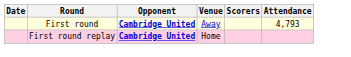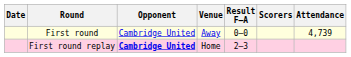 <table class="wikitable sortable" style="text-align: center;">
 <tr>
 <th>Date</th>
 <th>Round</th>
 <th>Opponent</th>
 <th>Venue</th>
+<th>Result<br>F–A</th>
 <th class=unsortable>Scorers</th>
 <th>Attendance</th>
 </tr>
 <tr bgcolor="#ffffdd">
 <td></td>
 <td>First round</td>
-<td><strong><a href='#'>Cambridge United</a></strong></td>
+<td><a href='#'>Cambridge United</a></td>
 <td><a href='#'>Away</a></td>
+<td>0–0</td>
 <td></td>
-<td>4,793</td>
+<td>4,739</td>
 </tr>
 <tr bgcolor="#ffd0e3">
 <td></td>
 <td>First round replay</td>
 <td><strong><a href='#'>Cambridge United</a></strong></td>
 <td>Home</td>
+<td>2–3</td>
 <td></td>
 <td></td>
 </tr>
 </table>
